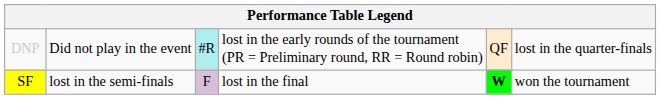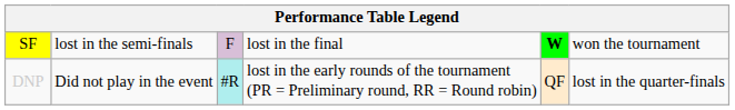 <table class="wikitable" style="font-size:78%;">
 <tr style="background:#efefef;">
 <th colspan="6">Performance Table Legend</th>
+</tr>
+<tr>
+<td style="text-align:center; background:yellow;">SF</td>
+<td>lost in the semi-finals</td>
+<td style="text-align:center; background:thistle;">F</td>
+<td>lost in the final</td>
+<td style="text-align:center; background:#0f0;"><strong>W</strong></td>
+<td>won the tournament</td>
 </tr>
 <tr>
 <td style="color:#ccc; text-align:center; width:30px;">DNP</td>
 <td>Did not play in the event</td>
 <td style="text-align:center; background:#afeeee;">#R</td>
 <td>lost in the early rounds of the tournament<br>(PR = Preliminary round, RR = Round robin)</td>
 <td style="text-align:center; background:#ffebcd;">QF</td>
 <td>lost in the quarter-finals</td>
 </tr>
-<tr>
-<td style="text-align:center; background:yellow;">SF</td>
-<td>lost in the semi-finals</td>
-<td style="text-align:center; background:thistle;">F</td>
-<td>lost in the final</td>
-<td style="text-align:center; background:#0f0;"><strong>W</strong></td>
-<td>won the tournament</td>
-</tr>
 </table>
